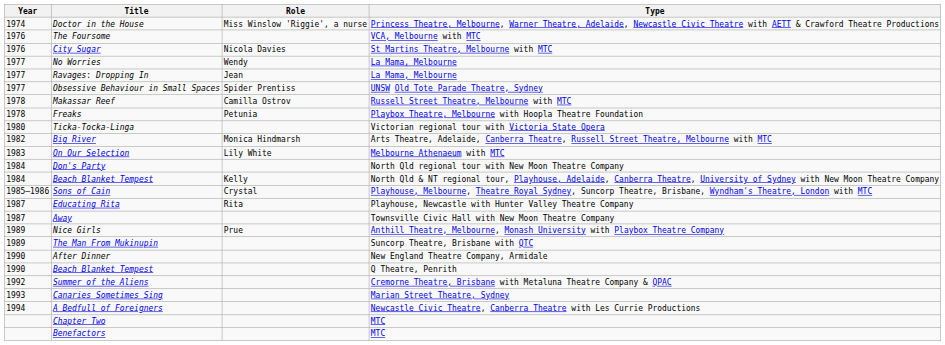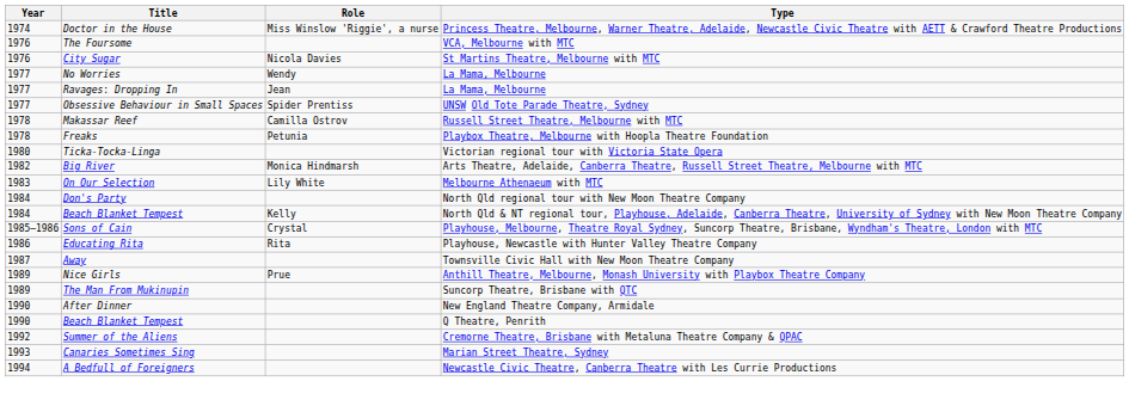 <table class="wikitable">
 <tr>
 <th>Year</th>
 <th>Title</th>
 <th>Role</th>
 <th>Type</th>
 </tr>
 <tr>
 <td>1974</td>
 <td><em>Doctor in the House</em></td>
 <td>Miss Winslow 'Riggie', a nurse</td>
 <td><a href='#'>Princess Theatre, Melbourne</a>, <a href='#'>Warner Theatre, Adelaide</a>, <a href='#'>Newcastle Civic Theatre</a> with <a href='#'>AETT</a> & Crawford Theatre Productions</td>
 </tr>
 <tr>
 <td>1976</td>
 <td><em>The Foursome</em></td>
 <td></td>
 <td><a href='#'>VCA, Melbourne</a> with <a href='#'>MTC</a></td>
 </tr>
 <tr>
 <td>1976</td>
 <td><em><a href='#'>City Sugar</a></em></td>
 <td>Nicola Davies</td>
 <td><a href='#'>St Martins Theatre, Melbourne</a> with <a href='#'>MTC</a></td>
 </tr>
 <tr>
 <td>1977</td>
 <td><em>No Worries</em></td>
 <td>Wendy</td>
 <td><a href='#'>La Mama, Melbourne</a></td>
 </tr>
 <tr>
 <td>1977</td>
 <td><em>Ravages</em>: <em>Dropping In</em></td>
 <td>Jean</td>
 <td><a href='#'>La Mama, Melbourne</a></td>
 </tr>
 <tr>
 <td>1977</td>
 <td><em>Obsessive Behaviour in Small Spaces</em></td>
 <td>Spider Prentiss</td>
 <td><a href='#'>UNSW</a> <a href='#'>Old Tote Parade Theatre, Sydney</a></td>
 </tr>
 <tr>
 <td>1978</td>
 <td><em>Makassar Reef</em></td>
 <td>Camilla Ostrov</td>
 <td><a href='#'>Russell Street Theatre, Melbourne</a> with <a href='#'>MTC</a></td>
 </tr>
 <tr>
 <td>1978</td>
 <td><em>Freaks</em></td>
 <td>Petunia</td>
 <td><a href='#'>Playbox Theatre, Melbourne</a> with Hoopla Theatre Foundation</td>
 </tr>
 <tr>
 <td>1980</td>
 <td><em>Ticka-Tocka-Linga</em></td>
 <td></td>
 <td>Victorian regional tour with <a href='#'>Victoria State Opera</a></td>
 </tr>
 <tr>
 <td>1982</td>
 <td><em><a href='#'>Big River</a></em></td>
 <td>Monica Hindmarsh</td>
 <td>Arts Theatre, Adelaide, <a href='#'>Canberra Theatre</a>, <a href='#'>Russell Street Theatre, Melbourne</a> with <a href='#'>MTC</a></td>
 </tr>
 <tr>
 <td>1983</td>
 <td><em><a href='#'>On Our Selection</a></em></td>
 <td>Lily White</td>
 <td><a href='#'>Melbourne Athenaeum</a> with <a href='#'>MTC</a></td>
 </tr>
 <tr>
 <td>1984</td>
 <td><em><a href='#'>Don's Party</a></em></td>
 <td></td>
 <td>North Qld regional tour with New Moon Theatre Company</td>
 </tr>
 <tr>
 <td>1984</td>
 <td><em><a href='#'>Beach Blanket Tempest</a></em></td>
 <td>Kelly</td>
 <td>North Qld & NT regional tour, <a href='#'>Playhouse, Adelaide</a>, <a href='#'>Canberra Theatre</a>, <a href='#'>University of Sydney</a> with New Moon Theatre Company</td>
 </tr>
 <tr>
 <td>1985–1986</td>
 <td><em><a href='#'>Sons of Cain</a></em></td>
 <td>Crystal</td>
 <td><a href='#'>Playhouse, Melbourne</a>, <a href='#'>Theatre Royal Sydney</a>, Suncorp Theatre, Brisbane, <a href='#'>Wyndham's Theatre, London</a> with <a href='#'>MTC</a></td>
 </tr>
 <tr>
-<td>1987</td>
+<td>1986</td>
 <td><em><a href='#'>Educating Rita</a></em></td>
 <td>Rita</td>
 <td>Playhouse, Newcastle with Hunter Valley Theatre Company</td>
 </tr>
 <tr>
 <td>1987</td>
 <td><em><a href='#'>Away</a></em></td>
 <td></td>
 <td>Townsville Civic Hall with New Moon Theatre Company</td>
 </tr>
 <tr>
 <td>1989</td>
 <td><em>Nice Girls</em></td>
 <td>Prue</td>
 <td><a href='#'>Anthill Theatre, Melbourne</a>, <a href='#'>Monash University</a> with <a href='#'>Playbox Theatre Company</a></td>
 </tr>
 <tr>
 <td>1989</td>
 <td><em><a href='#'>The Man From Mukinupin</a></em></td>
 <td></td>
 <td>Suncorp Theatre, Brisbane with <a href='#'>QTC</a></td>
 </tr>
 <tr>
 <td>1990</td>
 <td><em>After Dinner</em></td>
 <td></td>
 <td>New England Theatre Company, Armidale</td>
 </tr>
 <tr>
 <td>1990</td>
 <td><em><a href='#'>Beach Blanket Tempest</a></em></td>
 <td></td>
 <td>Q Theatre, Penrith</td>
 </tr>
 <tr>
 <td>1992</td>
 <td><em><a href='#'>Summer of the Aliens</a></em></td>
 <td></td>
 <td><a href='#'>Cremorne Theatre, Brisbane</a> with Metaluna Theatre Company & <a href='#'>QPAC</a></td>
 </tr>
 <tr>
 <td>1993</td>
 <td><em><a href='#'>Canaries Sometimes Sing</a></em></td>
 <td></td>
 <td><a href='#'>Marian Street Theatre, Sydney</a></td>
 </tr>
 <tr>
 <td>1994</td>
 <td><em><a href='#'>A Bedfull of Foreigners</a></em></td>
 <td></td>
 <td><a href='#'>Newcastle Civic Theatre</a>, <a href='#'>Canberra Theatre</a> with Les Currie Productions</td>
 </tr>
-<tr>
-<td></td>
-<td><em><a href='#'>Chapter Two</a></em></td>
-<td></td>
-<td><a href='#'>MTC</a></td>
-</tr>
-<tr>
-<td></td>
-<td><em><a href='#'>Benefactors</a></em></td>
-<td></td>
-<td><a href='#'>MTC</a></td>
-</tr>
 </table>
